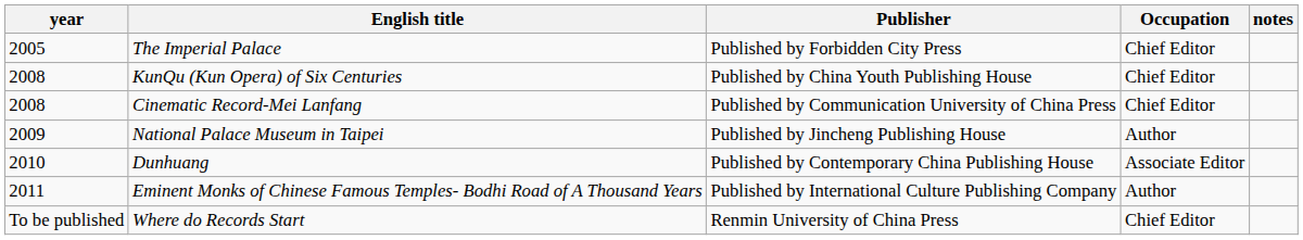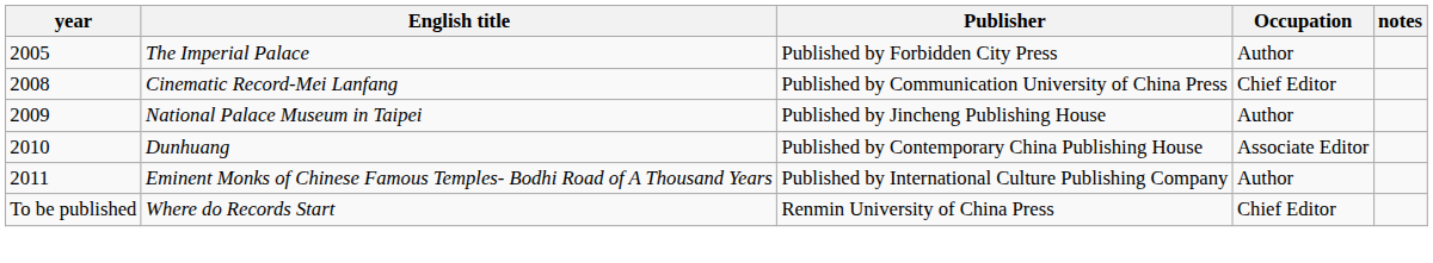 <table class="wikitable">
 <tr>
 <th>year</th>
 <th>English title</th>
 <th>Publisher</th>
 <th>Occupation</th>
 <th>notes</th>
 </tr>
 <tr>
 <td>2005</td>
 <td><em>The Imperial Palace</em></td>
 <td>Published by Forbidden  City Press</td>
-<td>Chief Editor</td>
-<td></td>
-</tr>
-<tr>
-<td>2008</td>
-<td><em>KunQu (Kun Opera) of Six  Centuries</em></td>
-<td>Published by China Youth  Publishing House</td>
-<td>Chief Editor</td>
+<td>Author</td>
 <td></td>
 </tr>
 <tr>
 <td>2008</td>
 <td><em>Cinematic Record-Mei  Lanfang</em></td>
 <td>Published by  Communication University of China Press</td>
 <td>Chief Editor</td>
 <td></td>
 </tr>
 <tr>
 <td>2009</td>
 <td><em>National Palace Museum in Taipei</em></td>
 <td>Published by Jincheng  Publishing House</td>
 <td>Author</td>
 <td></td>
 </tr>
 <tr>
 <td>2010</td>
 <td><em>Dunhuang</em></td>
 <td>Published by  Contemporary China Publishing House</td>
 <td>Associate Editor</td>
 <td></td>
 </tr>
 <tr>
 <td>2011</td>
 <td><em>Eminent Monks of Chinese  Famous Temples- Bodhi Road of A Thousand Years</em></td>
 <td>Published by  International Culture Publishing Company</td>
 <td>Author</td>
 <td></td>
 </tr>
 <tr>
 <td>To be published</td>
 <td><em>Where do Records Start</em></td>
 <td>Renmin University of  China Press</td>
 <td>Chief Editor</td>
 <td></td>
 </tr>
 </table>
